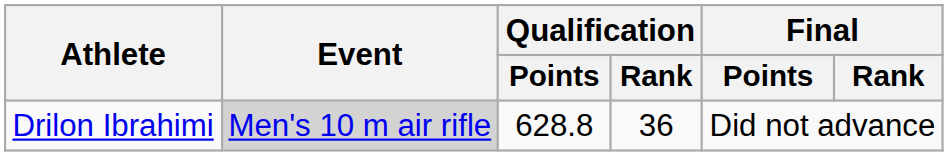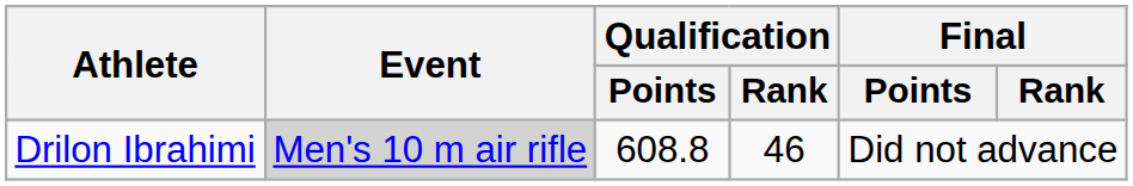 <table class="wikitable" style="font-size:90%">
 <tr>
 <th rowspan="2">Athlete</th>
 <th rowspan="2">Event</th>
 <th colspan=2>Qualification</th>
 <th colspan=2>Final</th>
 </tr>
 <tr style="font-size:95%">
 <th>Points</th>
 <th>Rank</th>
 <th>Points</th>
 <th>Rank</th>
 </tr>
 <tr align=center>
 <td align=left><a href='#'>Drilon Ibrahimi</a></td>
 <td align=left style="background: lightgrey;"><a href='#'>Men's 10 m air rifle</a></td>
-<td>628.8</td>
-<td>36</td>
+<td>608.8</td>
+<td>46</td>
 <td colspan=2>Did not advance</td>
 </tr>
 </table>
